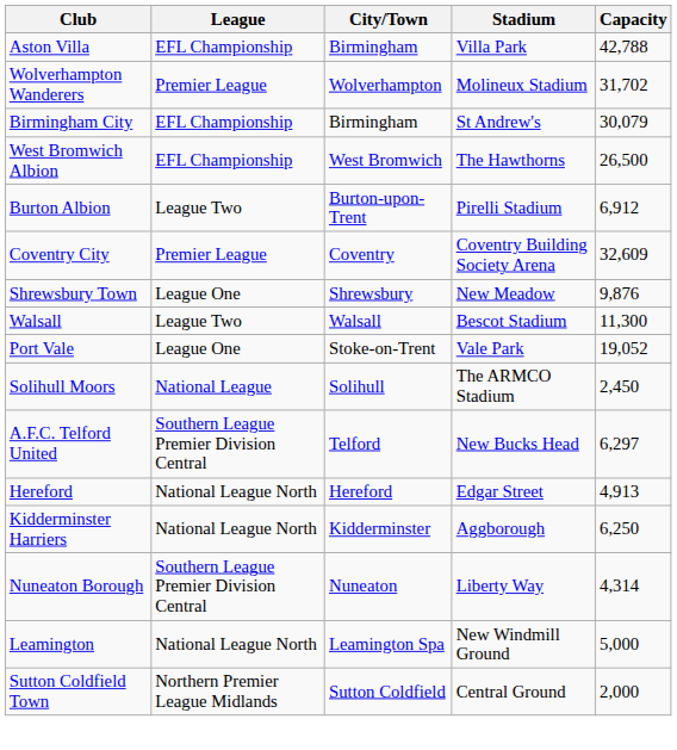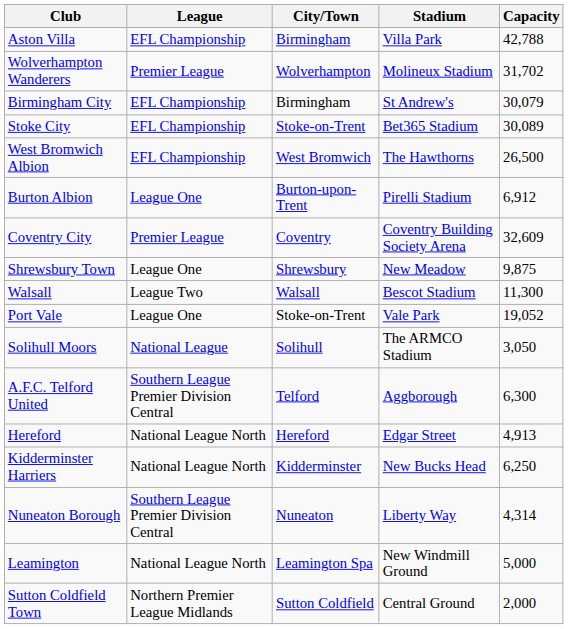 <table class="wikitable sortable">
 <tr>
 <th>Club</th>
 <th>League</th>
 <th>City/Town</th>
 <th>Stadium</th>
 <th>Capacity</th>
 </tr>
 <tr>
 <td><a href='#'>Aston Villa</a></td>
 <td data-sort-value="2"><a href='#'>EFL Championship</a></td>
 <td><a href='#'>Birmingham</a></td>
 <td><a href='#'>Villa Park</a></td>
 <td>42,788</td>
 </tr>
 <tr>
 <td><a href='#'>Wolverhampton Wanderers</a></td>
 <td data-sort-value="1"><a href='#'>Premier League</a></td>
 <td><a href='#'>Wolverhampton</a></td>
 <td><a href='#'>Molineux Stadium</a></td>
 <td>31,702</td>
 </tr>
 <tr>
 <td><a href='#'>Birmingham City</a></td>
 <td data-sort-value="2"><a href='#'>EFL Championship</a></td>
 <td>Birmingham</td>
 <td><a href='#'>St Andrew's</a></td>
 <td>30,079</td>
 </tr>
 <tr>
+<td><a href='#'>Stoke City</a></td>
+<td data-sort-value="2"><a href='#'>EFL Championship</a></td>
+<td><a href='#'>Stoke-on-Trent</a></td>
+<td><a href='#'>Bet365 Stadium</a></td>
+<td>30,089</td>
+</tr>
+<tr>
 <td><a href='#'>West Bromwich Albion</a></td>
 <td data-sort-value="1"><a href='#'>EFL Championship</a></td>
 <td><a href='#'>West Bromwich</a></td>
 <td><a href='#'>The Hawthorns</a></td>
 <td>26,500</td>
 </tr>
 <tr>
 <td><a href='#'>Burton Albion</a></td>
-<td data-sort-value="3">League Two</td>
+<td data-sort-value="3"><a href='#'>League One</a></td>
 <td><a href='#'>Burton-upon-Trent</a></td>
 <td><a href='#'>Pirelli Stadium</a></td>
 <td>6,912</td>
 </tr>
 <tr>
 <td><a href='#'>Coventry City</a></td>
 <td data-sort-value="1"><a href='#'>Premier League</a></td>
 <td><a href='#'>Coventry</a></td>
 <td><a href='#'>Coventry Building Society Arena</a></td>
 <td>32,609</td>
 </tr>
 <tr>
 <td><a href='#'>Shrewsbury Town</a></td>
 <td data-sort-value="3">League One</td>
 <td><a href='#'>Shrewsbury</a></td>
 <td><a href='#'>New Meadow</a></td>
-<td>9,876</td>
+<td>9,875</td>
 </tr>
 <tr>
 <td><a href='#'>Walsall</a></td>
 <td data-sort-value="3">League Two</td>
 <td><a href='#'>Walsall</a></td>
 <td><a href='#'>Bescot Stadium</a></td>
 <td>11,300</td>
 </tr>
 <tr>
 <td><a href='#'>Port Vale</a></td>
 <td data-sort-value="4">League One</td>
 <td>Stoke-on-Trent</td>
 <td><a href='#'>Vale Park</a></td>
 <td>19,052</td>
 </tr>
 <tr>
 <td><a href='#'>Solihull Moors</a></td>
 <td data-sort-value="5"><a href='#'>National League</a></td>
 <td><a href='#'>Solihull</a></td>
 <td>The ARMCO Stadium</td>
-<td>2,450</td>
+<td>3,050</td>
 </tr>
 <tr>
 <td><a href='#'>A.F.C. Telford United</a></td>
 <td data-sort-value="6"><a href='#'>Southern League</a> Premier Division Central</td>
 <td><a href='#'>Telford</a></td>
-<td><a href='#'>New Bucks Head</a></td>
-<td>6,297</td>
+<td><a href='#'>Aggborough</a></td>
+<td>6,300</td>
 </tr>
 <tr>
 <td><a href='#'>Hereford</a></td>
 <td data-sort-value="6">National League North</td>
 <td><a href='#'>Hereford</a></td>
 <td><a href='#'>Edgar Street</a></td>
 <td>4,913</td>
 </tr>
 <tr>
 <td><a href='#'>Kidderminster Harriers</a></td>
 <td data-sort-value="6">National League North</td>
 <td><a href='#'>Kidderminster</a></td>
-<td><a href='#'>Aggborough</a></td>
+<td><a href='#'>New Bucks Head</a></td>
 <td>6,250</td>
 </tr>
 <tr>
 <td><a href='#'>Nuneaton Borough</a></td>
 <td data-sort-value="6"><a href='#'>Southern League</a> Premier Division Central</td>
 <td><a href='#'>Nuneaton</a></td>
 <td><a href='#'>Liberty Way</a></td>
 <td>4,314</td>
 </tr>
 <tr>
 <td><a href='#'>Leamington</a></td>
 <td data-sort-value="6">National League North</td>
 <td><a href='#'>Leamington Spa</a></td>
 <td>New Windmill Ground</td>
 <td>5,000</td>
 </tr>
 <tr>
 <td><a href='#'>Sutton Coldfield Town</a></td>
 <td>Northern Premier League Midlands</td>
 <td><a href='#'>Sutton Coldfield</a></td>
 <td>Central Ground</td>
 <td>2,000</td>
 </tr>
 </table>
